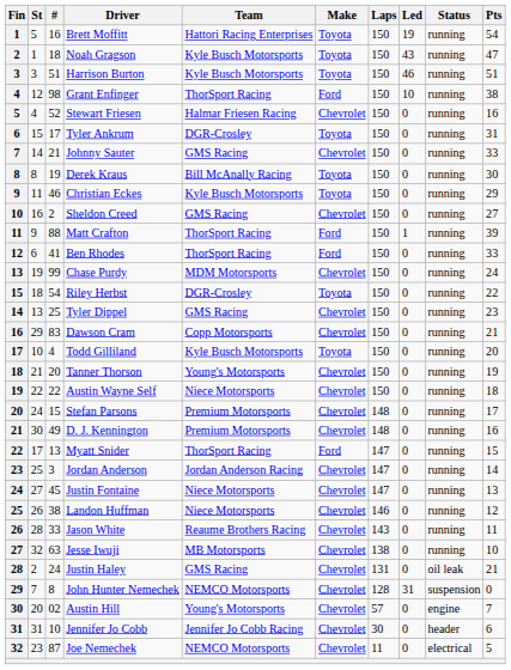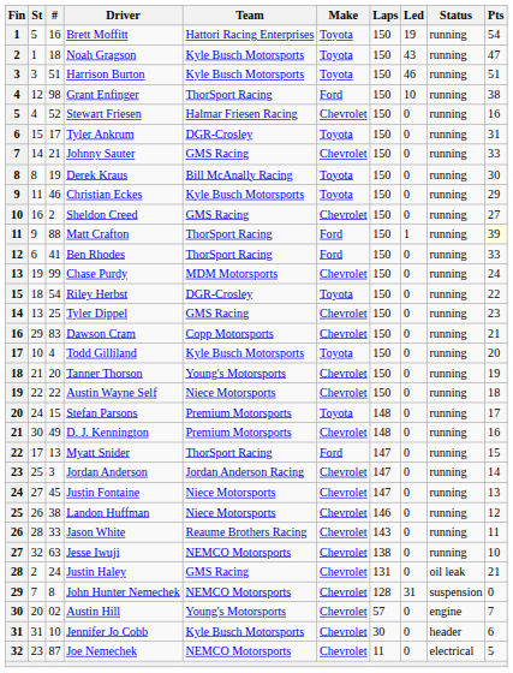 <table class="wikitable" style="font-size:95%">
 <tr>
 <th>Fin</th>
 <th>St</th>
 <th>#</th>
 <th>Driver</th>
 <th>Team</th>
 <th>Make</th>
 <th>Laps</th>
 <th>Led</th>
 <th>Status</th>
 <th>Pts</th>
 </tr>
 <tr>
 <th>1</th>
 <td>5</td>
 <td>16</td>
 <td><a href='#'>Brett Moffitt</a></td>
 <td><a href='#'>Hattori Racing Enterprises</a></td>
 <td><a href='#'>Toyota</a></td>
 <td>150</td>
 <td>19</td>
 <td>running</td>
 <td>54</td>
 </tr>
 <tr>
 <th>2</th>
 <td>1</td>
 <td>18</td>
 <td><a href='#'>Noah Gragson</a></td>
 <td><a href='#'>Kyle Busch Motorsports</a></td>
 <td><a href='#'>Toyota</a></td>
 <td>150</td>
 <td>43</td>
 <td>running</td>
 <td>47</td>
 </tr>
 <tr>
 <th>3</th>
 <td>3</td>
 <td>51</td>
 <td><a href='#'>Harrison Burton</a></td>
 <td><a href='#'>Kyle Busch Motorsports</a></td>
 <td><a href='#'>Toyota</a></td>
 <td>150</td>
 <td>46</td>
 <td>running</td>
 <td>51</td>
 </tr>
 <tr>
 <th>4</th>
 <td>12</td>
 <td>98</td>
 <td><a href='#'>Grant Enfinger</a></td>
 <td><a href='#'>ThorSport Racing</a></td>
 <td><a href='#'>Ford</a></td>
 <td>150</td>
 <td>10</td>
 <td>running</td>
 <td>38</td>
 </tr>
 <tr>
 <th>5</th>
 <td>4</td>
 <td>52</td>
 <td><a href='#'>Stewart Friesen</a></td>
 <td><a href='#'>Halmar Friesen Racing</a></td>
 <td><a href='#'>Chevrolet</a></td>
 <td>150</td>
 <td>0</td>
 <td>running</td>
 <td>16</td>
 </tr>
 <tr>
 <th>6</th>
 <td>15</td>
 <td>17</td>
 <td><a href='#'>Tyler Ankrum</a></td>
 <td><a href='#'>DGR-Crosley</a></td>
 <td><a href='#'>Toyota</a></td>
 <td>150</td>
 <td>0</td>
 <td>running</td>
 <td>31</td>
 </tr>
 <tr>
 <th>7</th>
 <td>14</td>
 <td>21</td>
 <td><a href='#'>Johnny Sauter</a></td>
 <td><a href='#'>GMS Racing</a></td>
 <td><a href='#'>Chevrolet</a></td>
 <td>150</td>
 <td>0</td>
 <td>running</td>
 <td>33</td>
 </tr>
 <tr>
 <th>8</th>
 <td>8</td>
 <td>19</td>
 <td><a href='#'>Derek Kraus</a></td>
 <td><a href='#'>Bill McAnally Racing</a></td>
 <td><a href='#'>Toyota</a></td>
 <td>150</td>
 <td>0</td>
 <td>running</td>
 <td>30</td>
 </tr>
 <tr>
 <th>9</th>
 <td>11</td>
 <td>46</td>
 <td><a href='#'>Christian Eckes</a></td>
 <td><a href='#'>Kyle Busch Motorsports</a></td>
 <td><a href='#'>Toyota</a></td>
 <td>150</td>
 <td>0</td>
 <td>running</td>
 <td>29</td>
 </tr>
 <tr>
 <th>10</th>
 <td>16</td>
 <td>2</td>
 <td><a href='#'>Sheldon Creed</a></td>
 <td><a href='#'>GMS Racing</a></td>
 <td><a href='#'>Chevrolet</a></td>
 <td>150</td>
 <td>0</td>
 <td>running</td>
 <td>27</td>
 </tr>
 <tr>
 <th>11</th>
 <td>9</td>
 <td>88</td>
 <td><a href='#'>Matt Crafton</a></td>
 <td><a href='#'>ThorSport Racing</a></td>
 <td><a href='#'>Ford</a></td>
 <td>150</td>
 <td>1</td>
 <td>running</td>
-<td>39</td>
+<td style="background: lightyellow;">39</td>
 </tr>
 <tr>
 <th>12</th>
 <td>6</td>
 <td>41</td>
 <td><a href='#'>Ben Rhodes</a></td>
 <td><a href='#'>ThorSport Racing</a></td>
 <td><a href='#'>Ford</a></td>
 <td>150</td>
 <td>0</td>
 <td>running</td>
 <td>33</td>
 </tr>
 <tr>
 <th>13</th>
 <td>19</td>
 <td>99</td>
 <td><a href='#'>Chase Purdy</a></td>
 <td><a href='#'>MDM Motorsports</a></td>
 <td><a href='#'>Chevrolet</a></td>
 <td>150</td>
 <td>0</td>
 <td>running</td>
 <td>24</td>
 </tr>
 <tr>
 <th>15</th>
 <td>18</td>
 <td>54</td>
 <td><a href='#'>Riley Herbst</a></td>
 <td><a href='#'>DGR-Crosley</a></td>
 <td><a href='#'>Toyota</a></td>
 <td>150</td>
 <td>0</td>
 <td>running</td>
 <td>22</td>
 </tr>
 <tr>
 <th>14</th>
 <td>13</td>
 <td>25</td>
 <td><a href='#'>Tyler Dippel</a></td>
 <td><a href='#'>GMS Racing</a></td>
 <td><a href='#'>Chevrolet</a></td>
 <td>150</td>
 <td>0</td>
 <td>running</td>
 <td>23</td>
 </tr>
 <tr>
 <th>16</th>
 <td>29</td>
 <td>83</td>
 <td><a href='#'>Dawson Cram</a></td>
 <td><a href='#'>Copp Motorsports</a></td>
 <td><a href='#'>Chevrolet</a></td>
 <td>150</td>
 <td>0</td>
 <td>running</td>
 <td>21</td>
 </tr>
 <tr>
 <th>17</th>
 <td>10</td>
 <td>4</td>
 <td><a href='#'>Todd Gilliland</a></td>
 <td><a href='#'>Kyle Busch Motorsports</a></td>
 <td><a href='#'>Toyota</a></td>
 <td>150</td>
 <td>0</td>
 <td>running</td>
 <td>20</td>
 </tr>
 <tr>
 <th>18</th>
 <td>21</td>
 <td>20</td>
 <td><a href='#'>Tanner Thorson</a></td>
 <td><a href='#'>Young's Motorsports</a></td>
 <td><a href='#'>Chevrolet</a></td>
 <td>150</td>
 <td>0</td>
 <td>running</td>
 <td>19</td>
 </tr>
 <tr>
 <th>19</th>
 <td>22</td>
 <td>22</td>
 <td><a href='#'>Austin Wayne Self</a></td>
 <td><a href='#'>Niece Motorsports</a></td>
 <td><a href='#'>Chevrolet</a></td>
 <td>150</td>
 <td>0</td>
 <td>running</td>
 <td>18</td>
 </tr>
 <tr>
 <th>20</th>
 <td>24</td>
 <td>15</td>
 <td><a href='#'>Stefan Parsons</a></td>
 <td><a href='#'>Premium Motorsports</a></td>
-<td><a href='#'>Chevrolet</a></td>
+<td><a href='#'>Toyota</a></td>
 <td>148</td>
 <td>0</td>
 <td>running</td>
 <td>17</td>
 </tr>
 <tr>
 <th>21</th>
 <td>30</td>
 <td>49</td>
 <td><a href='#'>D. J. Kennington</a></td>
 <td><a href='#'>Premium Motorsports</a></td>
 <td><a href='#'>Chevrolet</a></td>
 <td>148</td>
 <td>0</td>
 <td>running</td>
 <td>16</td>
 </tr>
 <tr>
 <th>22</th>
 <td>17</td>
 <td>13</td>
 <td><a href='#'>Myatt Snider</a></td>
 <td><a href='#'>ThorSport Racing</a></td>
 <td><a href='#'>Ford</a></td>
 <td>147</td>
 <td>0</td>
 <td>running</td>
 <td>15</td>
 </tr>
 <tr>
 <th>23</th>
 <td>25</td>
 <td>3</td>
 <td><a href='#'>Jordan Anderson</a></td>
 <td><a href='#'>Jordan Anderson Racing</a></td>
 <td><a href='#'>Chevrolet</a></td>
 <td>147</td>
 <td>0</td>
 <td>running</td>
 <td>14</td>
 </tr>
 <tr>
 <th>24</th>
 <td>27</td>
 <td>45</td>
 <td><a href='#'>Justin Fontaine</a></td>
 <td><a href='#'>Niece Motorsports</a></td>
 <td><a href='#'>Chevrolet</a></td>
 <td>147</td>
 <td>0</td>
 <td>running</td>
 <td>13</td>
 </tr>
 <tr>
 <th>25</th>
 <td>26</td>
 <td>38</td>
 <td><a href='#'>Landon Huffman</a></td>
 <td><a href='#'>Niece Motorsports</a></td>
 <td><a href='#'>Chevrolet</a></td>
 <td>146</td>
 <td>0</td>
 <td>running</td>
 <td>12</td>
 </tr>
 <tr>
 <th>26</th>
 <td>28</td>
 <td>33</td>
 <td><a href='#'>Jason White</a></td>
 <td><a href='#'>Reaume Brothers Racing</a></td>
 <td><a href='#'>Chevrolet</a></td>
 <td>143</td>
 <td>0</td>
 <td>running</td>
 <td>11</td>
 </tr>
 <tr>
 <th>27</th>
 <td>32</td>
 <td>63</td>
 <td><a href='#'>Jesse Iwuji</a></td>
-<td><a href='#'>MB Motorsports</a></td>
+<td><a href='#'>NEMCO Motorsports</a></td>
 <td><a href='#'>Chevrolet</a></td>
 <td>138</td>
 <td>0</td>
 <td>running</td>
 <td>10</td>
 </tr>
 <tr>
 <th>28</th>
 <td>2</td>
 <td>24</td>
 <td><a href='#'>Justin Haley</a></td>
 <td><a href='#'>GMS Racing</a></td>
 <td><a href='#'>Chevrolet</a></td>
 <td>131</td>
 <td>0</td>
 <td>oil leak</td>
 <td>21</td>
 </tr>
 <tr>
 <th>29</th>
 <td>7</td>
 <td>8</td>
 <td><a href='#'>John Hunter Nemechek</a></td>
 <td><a href='#'>NEMCO Motorsports</a></td>
 <td><a href='#'>Chevrolet</a></td>
 <td>128</td>
 <td>31</td>
 <td>suspension</td>
 <td>0</td>
 </tr>
 <tr>
 <th>30</th>
 <td>20</td>
 <td>02</td>
 <td><a href='#'>Austin Hill</a></td>
 <td><a href='#'>Young's Motorsports</a></td>
 <td><a href='#'>Chevrolet</a></td>
 <td>57</td>
 <td>0</td>
 <td>engine</td>
 <td>7</td>
 </tr>
 <tr>
 <th>31</th>
 <td>31</td>
 <td>10</td>
 <td><a href='#'>Jennifer Jo Cobb</a></td>
-<td><a href='#'>Jennifer Jo Cobb Racing</a></td>
+<td><a href='#'>Kyle Busch Motorsports</a></td>
 <td><a href='#'>Chevrolet</a></td>
 <td>30</td>
 <td>0</td>
 <td>header</td>
 <td>6</td>
 </tr>
 <tr>
 <th>32</th>
 <td>23</td>
 <td>87</td>
 <td><a href='#'>Joe Nemechek</a></td>
 <td><a href='#'>NEMCO Motorsports</a></td>
 <td><a href='#'>Chevrolet</a></td>
 <td>11</td>
 <td>0</td>
 <td>electrical</td>
 <td>5</td>
 </tr>
 <tr>
 <th colspan="10"></th>
 </tr>
 </table>
